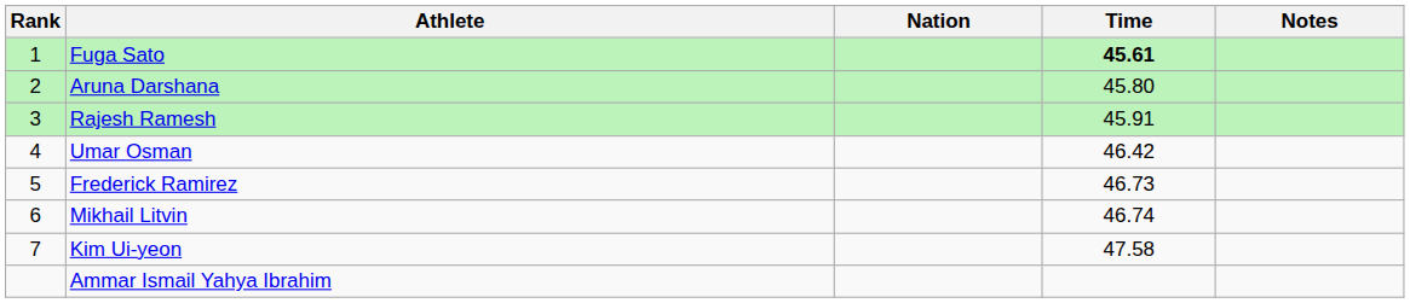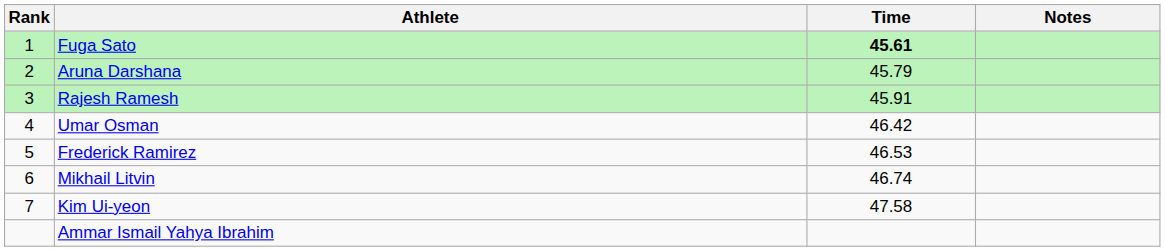 <table class="wikitable sortable" style="text-align:center;width: 55%;">
 <tr>
 <th scope="col" style="width: 10px;">Rank</th>
 <th scope="col">Athlete</th>
-<th scope="col">Nation</th>
 <th scope="col">Time</th>
 <th scope="col">Notes</th>
 </tr>
 <tr bgcolor=bbf3bb>
 <td>1</td>
 <td align=left><a href='#'>Fuga Sato</a></td>
-<td align=left></td>
 <td><strong>45.61</strong></td>
 <td></td>
 </tr>
 <tr bgcolor=bbf3bb>
 <td>2</td>
 <td align=left><a href='#'>Aruna Darshana</a></td>
-<td align=left></td>
-<td>45.80</td>
+<td>45.79</td>
 <td></td>
 </tr>
 <tr bgcolor=bbf3bb>
 <td>3</td>
 <td align=left><a href='#'>Rajesh Ramesh</a></td>
-<td align=left></td>
 <td>45.91</td>
 <td></td>
 </tr>
 <tr>
 <td>4</td>
 <td align=left><a href='#'>Umar Osman</a></td>
-<td align=left></td>
 <td>46.42</td>
 <td></td>
 </tr>
 <tr>
 <td>5</td>
 <td align=left><a href='#'>Frederick Ramirez</a></td>
-<td align=left></td>
-<td>46.73</td>
+<td>46.53</td>
 <td></td>
 </tr>
 <tr>
 <td>6</td>
 <td align=left><a href='#'>Mikhail Litvin</a></td>
-<td align=left></td>
 <td>46.74</td>
 <td></td>
 </tr>
 <tr>
 <td>7</td>
 <td align=left><a href='#'>Kim Ui-yeon</a></td>
-<td align=left></td>
 <td>47.58</td>
 <td></td>
 </tr>
 <tr>
 <td></td>
 <td align=left><a href='#'>Ammar Ismail Yahya Ibrahim</a></td>
-<td align=left></td>
 <td></td>
 <td></td>
 </tr>
 </table>
